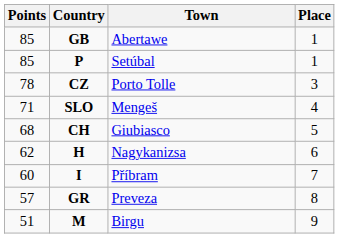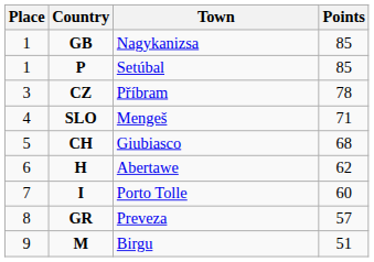 <table class="wikitable" style="text-align;">
 <tr>
-<th width="25">Points</th>
+<th width="25">Place</th>
 <th width="25">Country</th>
 <th width="200">Town</th>
-<th width="25">Place</th>
+<th width="25">Points</th>
 </tr>
 <tr>
+<td align="center">1</td>
+<td align="center"><strong>GB</strong></td>
+<td align="left"><a href='#'>Nagykanizsa</a></td>
 <td align="center">85</td>
-<td align="center"><strong>GB</strong></td>
-<td align="left"><a href='#'>Abertawe</a></td>
-<td align="center">1</td>
 </tr>
 <tr>
-<td align="center">85</td>
+<td align="center">1</td>
 <td align="center"><strong>P</strong></td>
 <td align="left"><a href='#'>Setúbal</a></td>
-<td align="center">1</td>
+<td align="center">85</td>
 </tr>
 <tr>
+<td align="center">3</td>
+<td align="center"><strong>CZ</strong></td>
+<td align="left"><a href='#'>Příbram</a></td>
 <td align="center">78</td>
-<td align="center"><strong>CZ</strong></td>
-<td align="left"><a href='#'>Porto Tolle</a></td>
-<td align="center">3</td>
 </tr>
 <tr>
-<td align="center">71</td>
+<td align="center">4</td>
 <td align="center"><strong>SLO</strong></td>
 <td align="left"><a href='#'>Mengeš</a></td>
-<td align="center">4</td>
+<td align="center">71</td>
 </tr>
 <tr>
-<td align="center">68</td>
+<td align="center">5</td>
 <td align="center"><strong>CH</strong></td>
 <td align="left"><a href='#'>Giubiasco</a></td>
-<td align="center">5</td>
+<td align="center">68</td>
 </tr>
 <tr>
+<td align="center">6</td>
+<td align="center"><strong>H</strong></td>
+<td align="left"><a href='#'>Abertawe</a></td>
 <td align="center">62</td>
-<td align="center"><strong>H</strong></td>
-<td align="left"><a href='#'>Nagykanizsa</a></td>
-<td align="center">6</td>
 </tr>
 <tr>
+<td align="center">7</td>
+<td align="center"><strong>I</strong></td>
+<td align="left"><a href='#'>Porto Tolle</a></td>
 <td align="center">60</td>
-<td align="center"><strong>I</strong></td>
-<td align="left"><a href='#'>Příbram</a></td>
-<td align="center">7</td>
 </tr>
 <tr>
-<td align="center">57</td>
+<td align="center">8</td>
 <td align="center"><strong>GR</strong></td>
 <td align="left"><a href='#'>Preveza</a></td>
-<td align="center">8</td>
+<td align="center">57</td>
 </tr>
 <tr>
-<td align="center">51</td>
+<td align="center">9</td>
 <td align="center"><strong>M</strong></td>
 <td align="left"><a href='#'>Birgu</a></td>
-<td align="center">9</td>
+<td align="center">51</td>
 </tr>
 </table>
